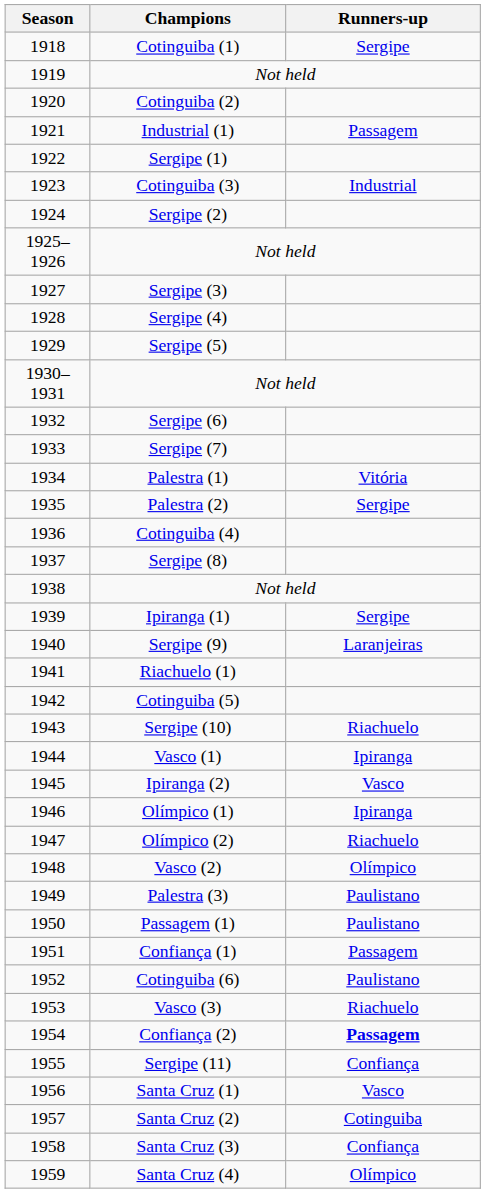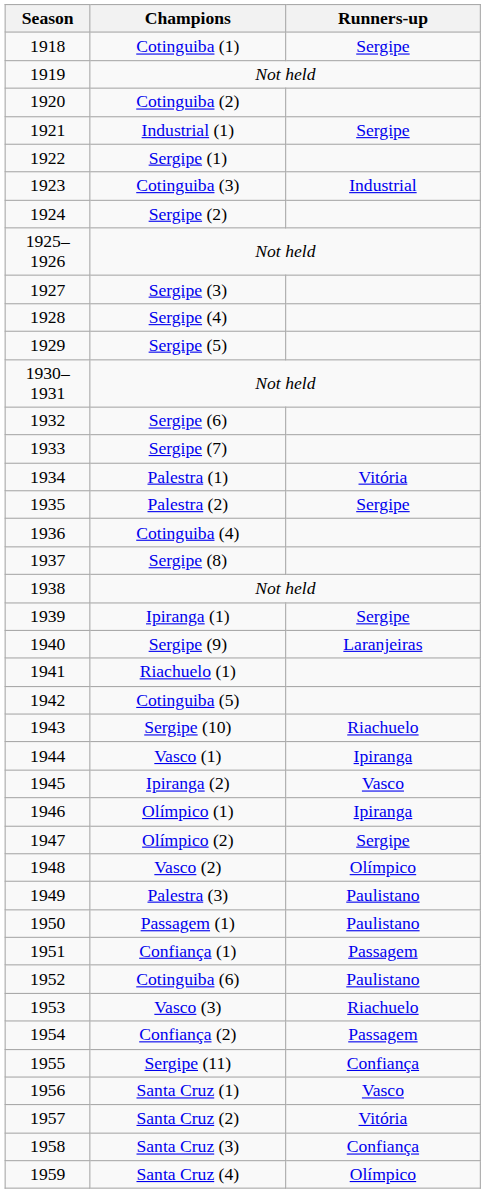 <table class="wikitable" style="text-align:center; margin-left:1em;">
 <tr>
 <th style="width:70px">Season</th>
 <th style="width:170px">Champions</th>
 <th style="width:170px">Runners-up</th>
 </tr>
 <tr>
 <td>1918</td>
 <td><a href='#'>Cotinguiba</a> (1)</td>
 <td><a href='#'>Sergipe</a></td>
 </tr>
 <tr>
 <td>1919</td>
 <td colspan=2><em>Not held</em></td>
 </tr>
 <tr>
 <td>1920</td>
 <td><a href='#'>Cotinguiba</a> (2)</td>
 <td></td>
 </tr>
 <tr>
 <td>1921</td>
 <td><a href='#'>Industrial</a> (1)</td>
-<td><a href='#'>Passagem</a></td>
+<td><a href='#'>Sergipe</a></td>
 </tr>
 <tr>
 <td>1922</td>
 <td><a href='#'>Sergipe</a> (1)</td>
 <td></td>
 </tr>
 <tr>
 <td>1923</td>
 <td><a href='#'>Cotinguiba</a> (3)</td>
 <td><a href='#'>Industrial</a></td>
 </tr>
 <tr>
 <td>1924</td>
 <td><a href='#'>Sergipe</a> (2)</td>
 <td></td>
 </tr>
 <tr>
 <td>1925–1926</td>
 <td colspan=2><em>Not held</em></td>
 </tr>
 <tr>
 <td>1927</td>
 <td><a href='#'>Sergipe</a> (3)</td>
 <td></td>
 </tr>
 <tr>
 <td>1928</td>
 <td><a href='#'>Sergipe</a> (4)</td>
 <td></td>
 </tr>
 <tr>
 <td>1929</td>
 <td><a href='#'>Sergipe</a> (5)</td>
 <td></td>
 </tr>
 <tr>
 <td>1930–1931</td>
 <td colspan=2><em>Not held</em></td>
 </tr>
 <tr>
 <td>1932</td>
 <td><a href='#'>Sergipe</a> (6)</td>
 <td></td>
 </tr>
 <tr>
 <td>1933</td>
 <td><a href='#'>Sergipe</a> (7)</td>
 <td></td>
 </tr>
 <tr>
 <td>1934</td>
 <td><a href='#'>Palestra</a> (1)</td>
 <td><a href='#'>Vitória</a></td>
 </tr>
 <tr>
 <td>1935</td>
 <td><a href='#'>Palestra</a> (2)</td>
 <td><a href='#'>Sergipe</a></td>
 </tr>
 <tr>
 <td>1936</td>
 <td><a href='#'>Cotinguiba</a> (4)</td>
 <td></td>
 </tr>
 <tr>
 <td>1937</td>
 <td><a href='#'>Sergipe</a> (8)</td>
 <td></td>
 </tr>
 <tr>
 <td>1938</td>
 <td colspan=2><em>Not held</em></td>
 </tr>
 <tr>
 <td>1939</td>
 <td><a href='#'>Ipiranga</a> (1)</td>
 <td><a href='#'>Sergipe</a></td>
 </tr>
 <tr>
 <td>1940</td>
 <td><a href='#'>Sergipe</a> (9)</td>
 <td><a href='#'>Laranjeiras</a></td>
 </tr>
 <tr>
 <td>1941</td>
 <td><a href='#'>Riachuelo</a> (1)</td>
 <td></td>
 </tr>
 <tr>
 <td>1942</td>
 <td><a href='#'>Cotinguiba</a> (5)</td>
 <td></td>
 </tr>
 <tr>
 <td>1943</td>
 <td><a href='#'>Sergipe</a> (10)</td>
 <td><a href='#'>Riachuelo</a></td>
 </tr>
 <tr>
 <td>1944</td>
 <td><a href='#'>Vasco</a> (1)</td>
 <td><a href='#'>Ipiranga</a></td>
 </tr>
 <tr>
 <td>1945</td>
 <td><a href='#'>Ipiranga</a> (2)</td>
 <td><a href='#'>Vasco</a></td>
 </tr>
 <tr>
 <td>1946</td>
 <td><a href='#'>Olímpico</a> (1)</td>
 <td><a href='#'>Ipiranga</a></td>
 </tr>
 <tr>
 <td>1947</td>
 <td><a href='#'>Olímpico</a> (2)</td>
-<td><a href='#'>Riachuelo</a></td>
+<td><a href='#'>Sergipe</a></td>
 </tr>
 <tr>
 <td>1948</td>
 <td><a href='#'>Vasco</a> (2)</td>
 <td><a href='#'>Olímpico</a></td>
 </tr>
 <tr>
 <td>1949</td>
 <td><a href='#'>Palestra</a> (3)</td>
 <td><a href='#'>Paulistano</a></td>
 </tr>
 <tr>
 <td>1950</td>
 <td><a href='#'>Passagem</a> (1)</td>
 <td><a href='#'>Paulistano</a></td>
 </tr>
 <tr>
 <td>1951</td>
 <td><a href='#'>Confiança</a> (1)</td>
 <td><a href='#'>Passagem</a></td>
 </tr>
 <tr>
 <td>1952</td>
 <td><a href='#'>Cotinguiba</a> (6)</td>
 <td><a href='#'>Paulistano</a></td>
 </tr>
 <tr>
 <td>1953</td>
 <td><a href='#'>Vasco</a> (3)</td>
 <td><a href='#'>Riachuelo</a></td>
 </tr>
 <tr>
 <td>1954</td>
 <td><a href='#'>Confiança</a> (2)</td>
-<td><strong><a href='#'>Passagem</a></strong></td>
+<td><a href='#'>Passagem</a></td>
 </tr>
 <tr>
 <td>1955</td>
 <td><a href='#'>Sergipe</a> (11)</td>
 <td><a href='#'>Confiança</a></td>
 </tr>
 <tr>
 <td>1956</td>
 <td><a href='#'>Santa Cruz</a> (1)</td>
 <td><a href='#'>Vasco</a></td>
 </tr>
 <tr>
 <td>1957</td>
 <td><a href='#'>Santa Cruz</a> (2)</td>
-<td><a href='#'>Cotinguiba</a></td>
+<td><a href='#'>Vitória</a></td>
 </tr>
 <tr>
 <td>1958</td>
 <td><a href='#'>Santa Cruz</a> (3)</td>
 <td><a href='#'>Confiança</a></td>
 </tr>
 <tr>
 <td>1959</td>
 <td><a href='#'>Santa Cruz</a> (4)</td>
 <td><a href='#'>Olímpico</a></td>
 </tr>
 </table>
